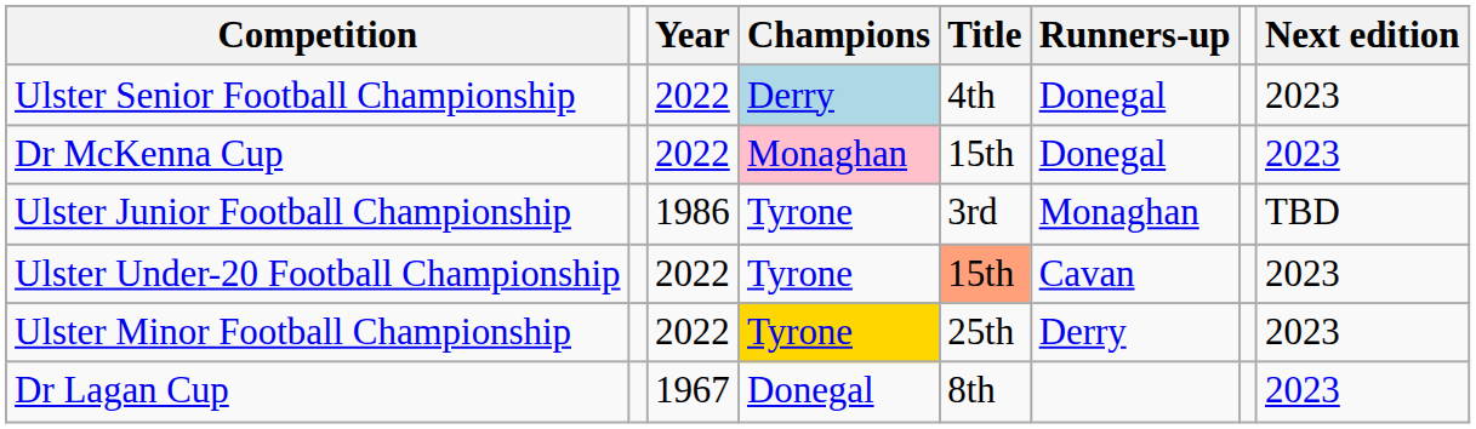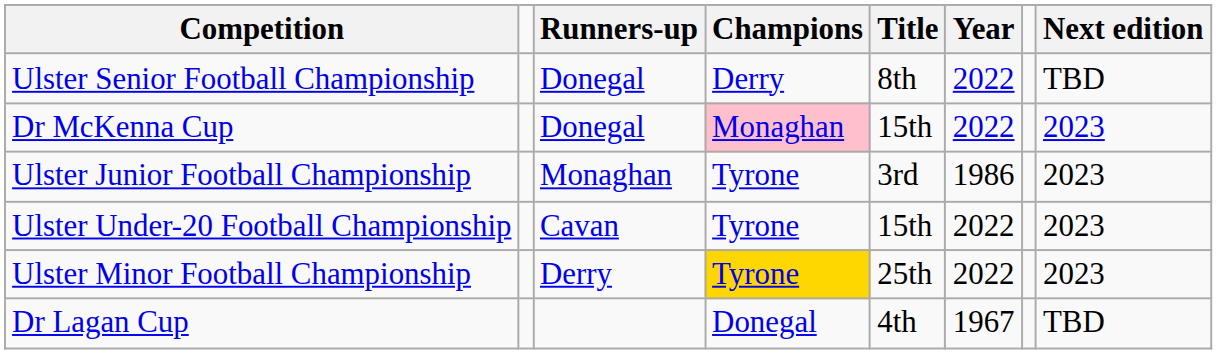 <table class="wikitable sortable">
 <tr>
 <th>Competition</th>
 <td></td>
-<th>Year</th>
+<th>Runners-up</th>
 <th>Champions</th>
 <th>Title</th>
-<th>Runners-up</th>
+<th>Year</th>
 <td></td>
 <th>Next edition</th>
 </tr>
 <tr>
 <td><a href='#'>Ulster Senior Football Championship</a></td>
 <td></td>
+<td> <a href='#'>Donegal</a></td>
+<td> <a href='#'>Derry</a></td>
+<td>8th</td>
 <td><a href='#'>2022</a></td>
-<td style="background: lightblue;"> <a href='#'>Derry</a></td>
-<td>4th</td>
-<td> <a href='#'>Donegal</a></td>
 <td></td>
-<td>2023</td>
+<td>TBD</td>
 </tr>
 <tr>
 <td><a href='#'>Dr McKenna Cup</a></td>
 <td></td>
-<td><a href='#'>2022</a></td>
+<td> <a href='#'>Donegal</a></td>
 <td style="background: pink;"> <a href='#'>Monaghan</a></td>
 <td>15th</td>
-<td> <a href='#'>Donegal</a></td>
+<td><a href='#'>2022</a></td>
 <td></td>
 <td><a href='#'>2023</a></td>
 </tr>
 <tr>
 <td><a href='#'>Ulster Junior Football Championship</a></td>
 <td></td>
-<td>1986</td>
+<td> <a href='#'>Monaghan</a></td>
 <td> <a href='#'>Tyrone</a></td>
 <td>3rd</td>
-<td> <a href='#'>Monaghan</a></td>
+<td>1986</td>
 <td></td>
-<td>TBD</td>
+<td>2023</td>
 </tr>
 <tr>
 <td><a href='#'>Ulster Under-20 Football Championship</a></td>
 <td></td>
+<td> <a href='#'>Cavan</a></td>
+<td> <a href='#'>Tyrone</a></td>
+<td>15th</td>
 <td>2022</td>
-<td> <a href='#'>Tyrone</a></td>
-<td style="background: lightsalmon;">15th</td>
-<td> <a href='#'>Cavan</a></td>
 <td></td>
 <td>2023</td>
 </tr>
 <tr>
 <td><a href='#'>Ulster Minor Football Championship</a></td>
 <td></td>
-<td>2022</td>
+<td> <a href='#'>Derry</a></td>
 <td style="background: gold;"> <a href='#'>Tyrone</a></td>
 <td>25th</td>
-<td> <a href='#'>Derry</a></td>
+<td>2022</td>
 <td></td>
 <td>2023</td>
 </tr>
 <tr>
 <td><a href='#'>Dr Lagan Cup</a></td>
 <td></td>
+<td></td>
+<td> <a href='#'>Donegal</a></td>
+<td>4th</td>
 <td>1967</td>
-<td> <a href='#'>Donegal</a></td>
-<td>8th</td>
 <td></td>
-<td></td>
-<td><a href='#'>2023</a></td>
+<td>TBD</td>
 </tr>
 </table>
